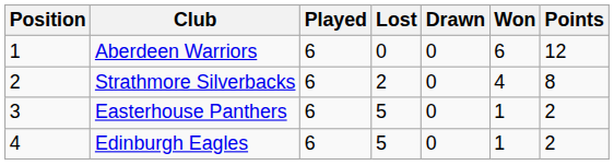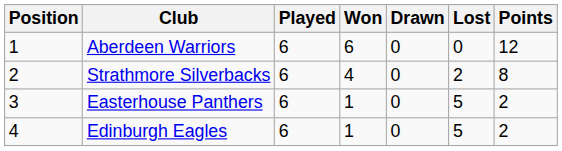 <table class="wikitable">
 <tr>
 <th>Position</th>
 <th>Club</th>
 <th>Played</th>
+<th>Won</th>
+<th>Drawn</th>
 <th>Lost</th>
-<th>Drawn</th>
-<th>Won</th>
 <th>Points</th>
 </tr>
 <tr>
 <td>1</td>
 <td><a href='#'>Aberdeen Warriors</a></td>
 <td>6</td>
+<td>6</td>
 <td>0</td>
 <td>0</td>
-<td>6</td>
 <td>12</td>
 </tr>
 <tr>
 <td>2</td>
 <td><a href='#'>Strathmore Silverbacks</a></td>
 <td>6</td>
+<td>4</td>
+<td>0</td>
 <td>2</td>
-<td>0</td>
-<td>4</td>
 <td>8</td>
 </tr>
 <tr>
 <td>3</td>
 <td><a href='#'>Easterhouse Panthers</a></td>
 <td>6</td>
+<td>1</td>
+<td>0</td>
 <td>5</td>
-<td>0</td>
-<td>1</td>
 <td>2</td>
 </tr>
 <tr>
 <td>4</td>
 <td><a href='#'>Edinburgh Eagles</a></td>
 <td>6</td>
+<td>1</td>
+<td>0</td>
 <td>5</td>
-<td>0</td>
-<td>1</td>
 <td>2</td>
 </tr>
 </table>
